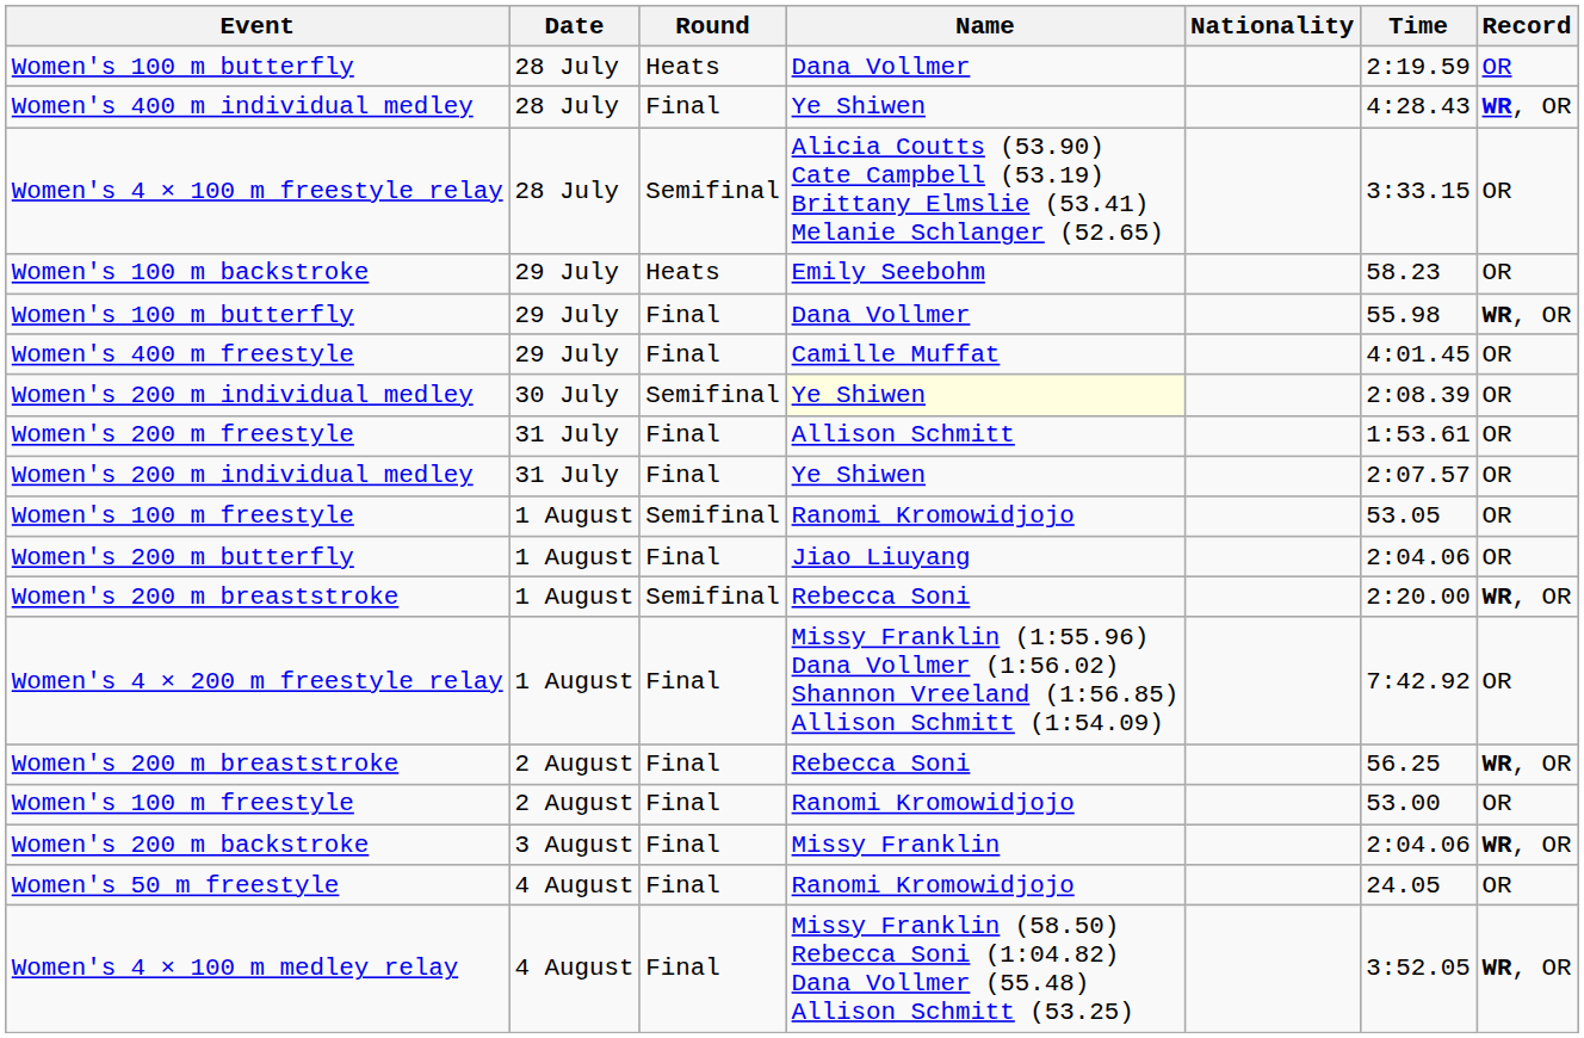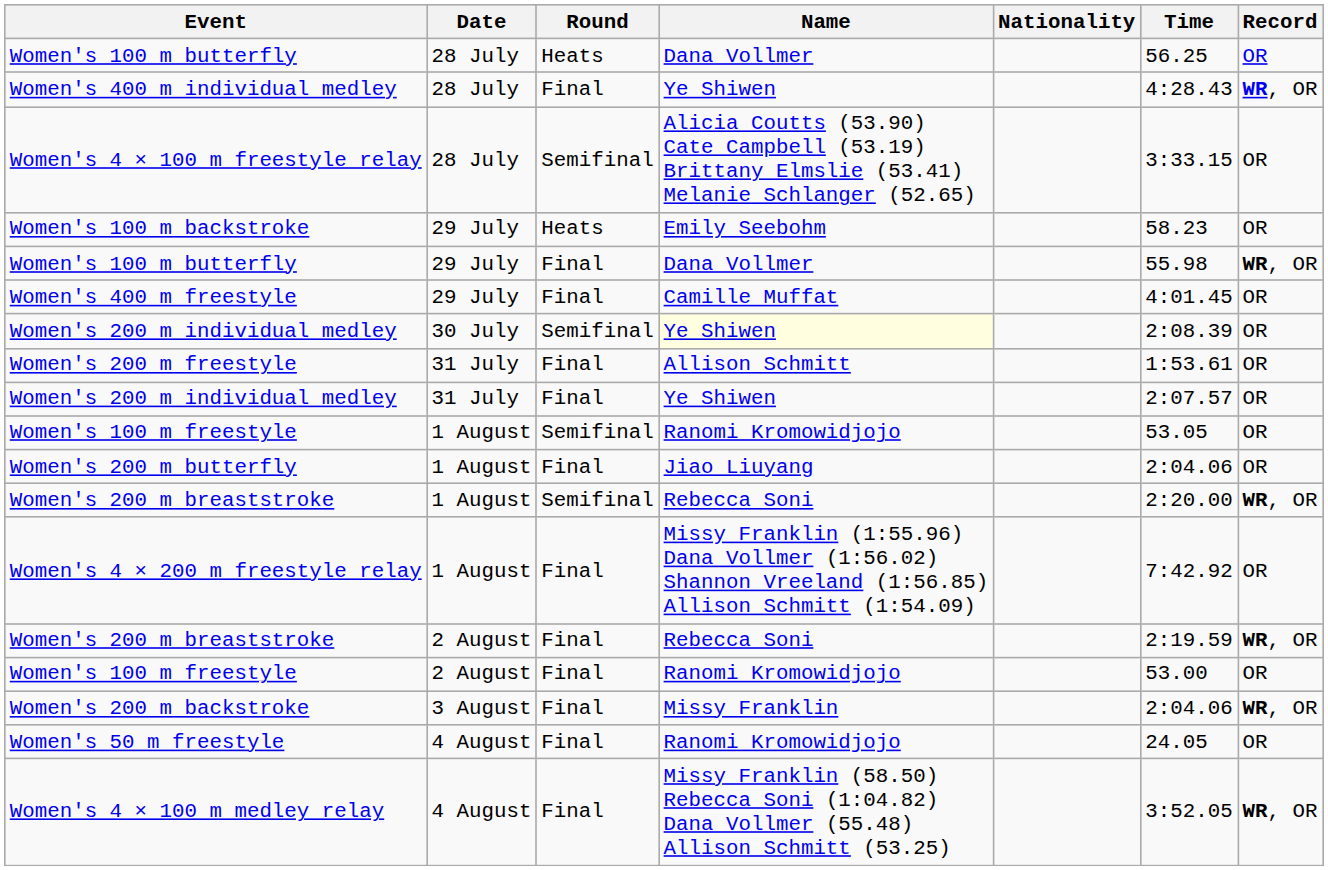 <table class="wikitable sortable">
 <tr>
 <th>Event</th>
 <th>Date</th>
 <th>Round</th>
 <th>Name</th>
 <th>Nationality</th>
 <th>Time</th>
 <th>Record</th>
 </tr>
 <tr>
 <td><a href='#'>Women's 100 m butterfly</a></td>
 <td>28 July</td>
 <td>Heats</td>
 <td><a href='#'>Dana Vollmer</a></td>
 <td align=left></td>
-<td>2:19.59</td>
+<td>56.25</td>
 <td><a href='#'>OR</a></td>
 </tr>
 <tr>
 <td><a href='#'>Women's 400 m individual medley</a></td>
 <td>28 July</td>
 <td>Final</td>
 <td><a href='#'>Ye Shiwen</a></td>
 <td align=left></td>
 <td>4:28.43</td>
 <td><strong><a href='#'>WR</a></strong>, OR</td>
 </tr>
 <tr>
 <td><a href='#'>Women's 4 × 100 m freestyle relay</a></td>
 <td>28 July</td>
 <td>Semifinal</td>
 <td><a href='#'>Alicia Coutts</a> (53.90) <br> <a href='#'>Cate Campbell</a> (53.19) <br> <a href='#'>Brittany Elmslie</a> (53.41) <br> <a href='#'>Melanie Schlanger</a> (52.65)</td>
 <td align=left></td>
 <td>3:33.15</td>
 <td>OR</td>
 </tr>
 <tr>
 <td><a href='#'>Women's 100 m backstroke</a></td>
 <td>29 July</td>
 <td>Heats</td>
 <td><a href='#'>Emily Seebohm</a></td>
 <td align=left></td>
 <td>58.23</td>
 <td>OR</td>
 </tr>
 <tr>
 <td><a href='#'>Women's 100 m butterfly</a></td>
 <td>29 July</td>
 <td>Final</td>
 <td><a href='#'>Dana Vollmer</a></td>
 <td align=left></td>
 <td>55.98</td>
 <td><strong>WR</strong>, OR</td>
 </tr>
 <tr>
 <td><a href='#'>Women's 400 m freestyle</a></td>
 <td>29 July</td>
 <td>Final</td>
 <td><a href='#'>Camille Muffat</a></td>
 <td align=left></td>
 <td>4:01.45</td>
 <td>OR</td>
 </tr>
 <tr>
 <td><a href='#'>Women's 200 m individual medley</a></td>
 <td>30 July</td>
 <td>Semifinal</td>
 <td style="background: lightyellow;"><a href='#'>Ye Shiwen</a></td>
 <td align=left></td>
 <td>2:08.39</td>
 <td>OR</td>
 </tr>
 <tr>
 <td><a href='#'>Women's 200 m freestyle</a></td>
 <td>31 July</td>
 <td>Final</td>
 <td><a href='#'>Allison Schmitt</a></td>
 <td align=left></td>
 <td>1:53.61</td>
 <td>OR</td>
 </tr>
 <tr>
 <td><a href='#'>Women's 200 m individual medley</a></td>
 <td>31 July</td>
 <td>Final</td>
 <td><a href='#'>Ye Shiwen</a></td>
 <td align=left></td>
 <td>2:07.57</td>
 <td>OR</td>
 </tr>
 <tr>
 <td><a href='#'>Women's 100 m freestyle</a></td>
 <td>1 August</td>
 <td>Semifinal</td>
 <td><a href='#'>Ranomi Kromowidjojo</a></td>
 <td align=left></td>
 <td>53.05</td>
 <td>OR</td>
 </tr>
 <tr>
 <td><a href='#'>Women's 200 m butterfly</a></td>
 <td>1 August</td>
 <td>Final</td>
 <td><a href='#'>Jiao Liuyang</a></td>
 <td align=left></td>
 <td>2:04.06</td>
 <td>OR</td>
 </tr>
 <tr>
 <td><a href='#'>Women's 200 m breaststroke</a></td>
 <td>1 August</td>
 <td>Semifinal</td>
 <td><a href='#'>Rebecca Soni</a></td>
 <td align=left></td>
 <td>2:20.00</td>
 <td><strong>WR</strong>, OR</td>
 </tr>
 <tr>
 <td><a href='#'>Women's 4 × 200 m freestyle relay</a></td>
 <td>1 August</td>
 <td>Final</td>
 <td><a href='#'>Missy Franklin</a> (1:55.96) <br> <a href='#'>Dana Vollmer</a> (1:56.02) <br> <a href='#'>Shannon Vreeland</a> (1:56.85) <br> <a href='#'>Allison Schmitt</a> (1:54.09)</td>
 <td align=left></td>
 <td>7:42.92</td>
 <td>OR</td>
 </tr>
 <tr>
 <td><a href='#'>Women's 200 m breaststroke</a></td>
 <td>2 August</td>
 <td>Final</td>
 <td><a href='#'>Rebecca Soni</a></td>
 <td align=left></td>
-<td>56.25</td>
+<td>2:19.59</td>
 <td><strong>WR</strong>, OR</td>
 </tr>
 <tr>
 <td><a href='#'>Women's 100 m freestyle</a></td>
 <td>2 August</td>
 <td>Final</td>
 <td><a href='#'>Ranomi Kromowidjojo</a></td>
 <td align=left></td>
 <td>53.00</td>
 <td>OR</td>
 </tr>
 <tr>
 <td><a href='#'>Women's 200 m backstroke</a></td>
 <td>3 August</td>
 <td>Final</td>
 <td><a href='#'>Missy Franklin</a></td>
 <td align=left></td>
 <td>2:04.06</td>
 <td><strong>WR</strong>, OR</td>
 </tr>
 <tr>
 <td><a href='#'>Women's 50 m freestyle</a></td>
 <td>4 August</td>
 <td>Final</td>
 <td><a href='#'>Ranomi Kromowidjojo</a></td>
 <td align=left></td>
 <td>24.05</td>
 <td>OR</td>
 </tr>
 <tr>
 <td><a href='#'>Women's 4 × 100 m medley relay</a></td>
 <td>4 August</td>
 <td>Final</td>
 <td><a href='#'>Missy Franklin</a> (58.50) <br> <a href='#'>Rebecca Soni</a> (1:04.82) <br> <a href='#'>Dana Vollmer</a> (55.48) <br> <a href='#'>Allison Schmitt</a> (53.25)</td>
 <td align=left></td>
 <td>3:52.05</td>
 <td><strong>WR</strong>, OR</td>
 </tr>
 </table>
